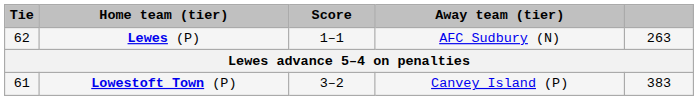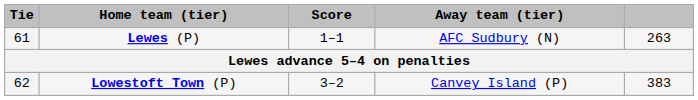 <table class="wikitable" style="width: 600px; background:WhiteSmoke; text-align:center; font-size:90%">
 <tr>
 <td scope="col" style="width:  5.00%; background:silver;"><strong>Tie</strong></td>
 <td scope="col" style="width: 36.25%; background:silver;"><strong>Home team (tier)</strong></td>
 <td scope="col" style="width: 12.50%; background:silver;"><strong>Score</strong></td>
 <td scope="col" style="width: 36.25%; background:silver;"><strong>Away team (tier)</strong></td>
 <td scope="col" style="width: 10.00%; background:silver;"><strong></strong></td>
 </tr>
 <tr>
-<td>62</td>
+<td>61</td>
 <td><strong><a href='#'>Lewes</a></strong> (P)</td>
 <td>1–1</td>
 <td><a href='#'>AFC Sudbury</a> (N)</td>
 <td>263</td>
 </tr>
 <tr>
 <th colspan="5">Lewes advance 5–4 on penalties</th>
 </tr>
 <tr>
-<td>61</td>
+<td>62</td>
 <td><strong><a href='#'>Lowestoft Town</a></strong> (P)</td>
 <td>3–2</td>
 <td><a href='#'>Canvey Island</a> (P)</td>
 <td>383</td>
 </tr>
 </table>
